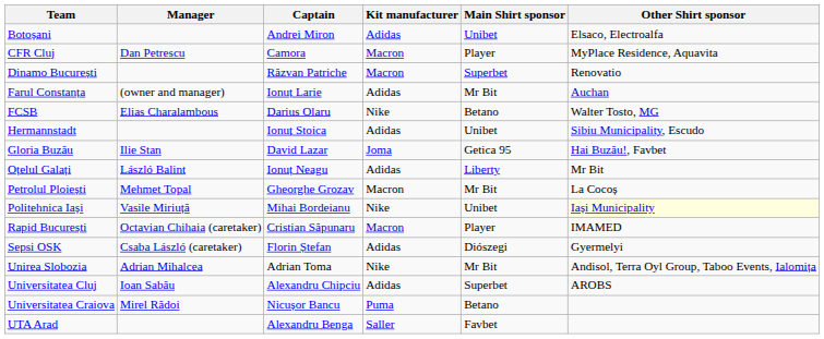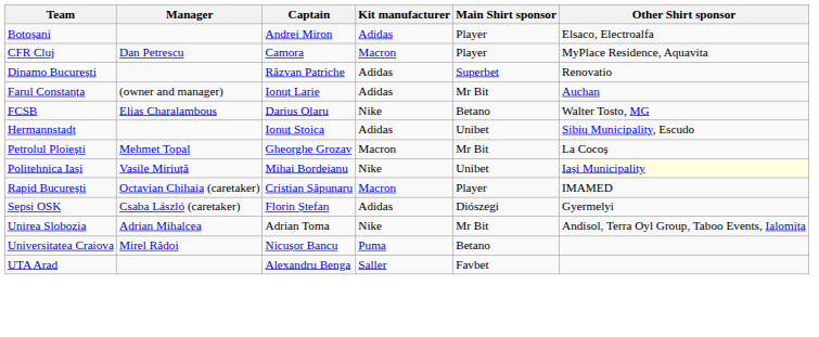 <table class="wikitable sortable">
 <tr>
 <th>Team</th>
 <th>Manager</th>
 <th>Captain</th>
 <th>Kit manufacturer</th>
 <th>Main Shirt sponsor</th>
 <th>Other Shirt sponsor</th>
 </tr>
 <tr>
 <td><a href='#'>Botoșani</a></td>
 <td> </td>
 <td> <a href='#'>Andrei Miron</a></td>
 <td><a href='#'>Adidas</a></td>
-<td><a href='#'>Unibet</a></td>
+<td>Player</td>
 <td>Elsaco, Electroalfa</td>
 </tr>
 <tr>
 <td><a href='#'>CFR Cluj</a></td>
 <td> <a href='#'>Dan Petrescu</a></td>
 <td> <a href='#'>Camora</a></td>
 <td><a href='#'>Macron</a></td>
 <td>Player</td>
 <td>MyPlace Residence, Aquavita</td>
 </tr>
 <tr>
 <td><a href='#'>Dinamo București</a></td>
 <td> </td>
 <td> <a href='#'>Răzvan Patriche</a></td>
-<td><a href='#'>Macron</a></td>
+<td>Adidas</td>
 <td><a href='#'>Superbet</a></td>
 <td>Renovatio</td>
 </tr>
 <tr>
 <td><a href='#'>Farul Constanța</a></td>
 <td>  (owner and manager)</td>
 <td> <a href='#'>Ionuț Larie</a></td>
 <td>Adidas</td>
 <td>Mr Bit</td>
 <td><a href='#'>Auchan</a></td>
 </tr>
 <tr>
 <td><a href='#'>FCSB</a></td>
 <td> <a href='#'>Elias Charalambous</a></td>
 <td> <a href='#'>Darius Olaru</a></td>
 <td>Nike</td>
 <td>Betano</td>
 <td>Walter Tosto, <a href='#'>MG</a></td>
 </tr>
 <tr>
 <td><a href='#'>Hermannstadt</a></td>
 <td> </td>
 <td> <a href='#'>Ionuț Stoica</a></td>
 <td>Adidas</td>
 <td>Unibet</td>
 <td><a href='#'>Sibiu Municipality</a>, Escudo</td>
-</tr>
-<tr>
-<td><a href='#'>Gloria Buzău</a></td>
-<td> <a href='#'>Ilie Stan</a></td>
-<td> <a href='#'>David Lazar</a></td>
-<td><a href='#'>Joma</a></td>
-<td>Getica 95</td>
-<td><a href='#'>Hai Buzău!</a>, Favbet</td>
-</tr>
-<tr>
-<td><a href='#'>Oțelul Galați</a></td>
-<td> <a href='#'>László Balint</a></td>
-<td> <a href='#'>Ionuț Neagu</a></td>
-<td>Adidas</td>
-<td><a href='#'>Liberty</a></td>
-<td>Mr Bit</td>
 </tr>
 <tr>
 <td><a href='#'>Petrolul Ploiești</a></td>
 <td> <a href='#'>Mehmet Topal</a></td>
 <td> <a href='#'>Gheorghe Grozav</a></td>
 <td>Macron</td>
 <td>Mr Bit</td>
 <td>La Cocoș</td>
 </tr>
 <tr>
 <td><a href='#'>Politehnica Iași</a></td>
 <td> <a href='#'>Vasile Miriuță</a></td>
 <td> <a href='#'>Mihai Bordeianu</a></td>
 <td>Nike</td>
 <td>Unibet</td>
 <td style="background: lightyellow;"><a href='#'>Iași Municipality</a></td>
 </tr>
 <tr>
 <td><a href='#'>Rapid București</a></td>
 <td> <a href='#'>Octavian Chihaia</a> (caretaker)</td>
 <td> <a href='#'>Cristian Săpunaru</a></td>
 <td><a href='#'>Macron</a></td>
 <td>Player</td>
 <td>IMAMED</td>
 </tr>
 <tr>
 <td><a href='#'>Sepsi OSK</a></td>
 <td> <a href='#'>Csaba László</a> (caretaker)</td>
 <td> <a href='#'>Florin Ștefan</a></td>
 <td>Adidas</td>
 <td>Diószegi</td>
 <td>Gyermelyi</td>
 </tr>
 <tr>
 <td><a href='#'>Unirea Slobozia</a></td>
 <td> <a href='#'>Adrian Mihalcea</a></td>
 <td> Adrian Toma</td>
 <td>Nike</td>
 <td>Mr Bit</td>
 <td>Andisol, Terra Oyl Group, Taboo Events, <a href='#'>Ialomița</a></td>
 </tr>
 <tr>
-<td><a href='#'>Universitatea Cluj</a></td>
-<td> <a href='#'>Ioan Sabău</a></td>
-<td> <a href='#'>Alexandru Chipciu</a></td>
-<td>Adidas</td>
-<td>Superbet</td>
-<td>AROBS</td>
-</tr>
-<tr>
 <td><a href='#'>Universitatea Craiova</a></td>
 <td> <a href='#'>Mirel Rădoi</a></td>
 <td> <a href='#'>Nicușor Bancu</a></td>
 <td><a href='#'>Puma</a></td>
 <td>Betano</td>
 <td></td>
 </tr>
 <tr>
 <td><a href='#'>UTA Arad</a></td>
 <td> </td>
 <td> <a href='#'>Alexandru Benga</a></td>
 <td><a href='#'>Saller</a></td>
 <td>Favbet</td>
 <td></td>
 </tr>
 </table>
